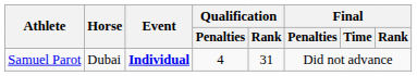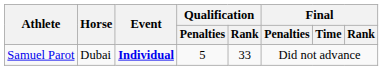 <table class="wikitable" style="font-size:90%">
 <tr>
 <th rowspan="2">Athlete</th>
 <th rowspan="2">Horse</th>
 <th rowspan="2">Event</th>
 <th colspan="2">Qualification</th>
 <th colspan="3">Final</th>
 </tr>
 <tr style="font-size:95%">
 <th>Penalties</th>
 <th>Rank</th>
 <th>Penalties</th>
 <th>Time</th>
 <th>Rank</th>
 </tr>
 <tr align=center>
 <td align=left><a href='#'>Samuel Parot</a></td>
 <td align=left>Dubai</td>
 <td align=left><strong><a href='#'>Individual</a></strong></td>
-<td>4</td>
-<td>31</td>
+<td>5</td>
+<td>33</td>
 <td colspan=3>Did not advance</td>
 </tr>
 </table>
